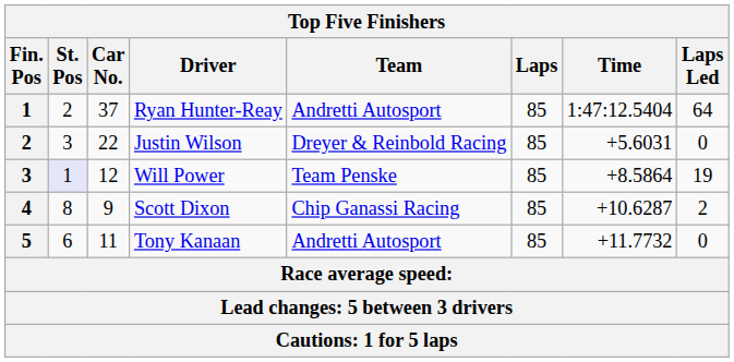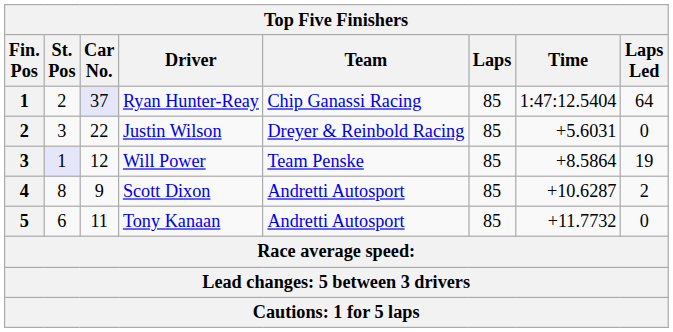 <table class="wikitable" style="font-size:95%;">
 <tr>
 <th colspan=9>Top Five Finishers</th>
 </tr>
 <tr>
 <th>Fin.<br>Pos</th>
 <th>St.<br>Pos</th>
 <th>Car<br>No.</th>
 <th>Driver</th>
 <th>Team</th>
 <th>Laps</th>
 <th>Time</th>
 <th>Laps<br>Led</th>
 </tr>
 <tr>
 <th>1</th>
 <td align=center>2</td>
-<td align=center>37</td>
+<td align=center style="background: lavender;">37</td>
 <td> <a href='#'>Ryan Hunter-Reay</a></td>
-<td><a href='#'>Andretti Autosport</a></td>
+<td><a href='#'>Chip Ganassi Racing</a></td>
 <td align=center>85</td>
 <td align=right>1:47:12.5404</td>
 <td align=center>64</td>
 </tr>
 <tr>
 <th>2</th>
 <td align=center>3</td>
 <td align=center>22</td>
 <td> <a href='#'>Justin Wilson</a></td>
 <td><a href='#'>Dreyer & Reinbold Racing</a></td>
 <td align=center>85</td>
 <td align=right>+5.6031</td>
 <td align=center>0</td>
 </tr>
 <tr>
 <th>3</th>
 <td align=center style="background: lavender;">1</td>
 <td align=center>12</td>
 <td> <a href='#'>Will Power</a></td>
 <td><a href='#'>Team Penske</a></td>
 <td align=center>85</td>
 <td align=right>+8.5864</td>
 <td align=center>19</td>
 </tr>
 <tr>
 <th>4</th>
 <td align=center>8</td>
 <td align=center>9</td>
 <td> <a href='#'>Scott Dixon</a></td>
-<td><a href='#'>Chip Ganassi Racing</a></td>
+<td><a href='#'>Andretti Autosport</a></td>
 <td align=center>85</td>
 <td align=right>+10.6287</td>
 <td align=center>2</td>
 </tr>
 <tr>
 <th>5</th>
 <td align=center>6</td>
 <td align=center>11</td>
 <td> <a href='#'>Tony Kanaan</a></td>
 <td><a href='#'>Andretti Autosport</a></td>
 <td align=center>85</td>
 <td align=right>+11.7732</td>
 <td align=center>0</td>
 </tr>
 <tr>
 <th colspan=9>Race average speed: </th>
 </tr>
 <tr>
 <th colspan=9>Lead changes: 5 between 3 drivers</th>
 </tr>
 <tr>
 <th colspan=9>Cautions: 1 for 5 laps</th>
 </tr>
 </table>
